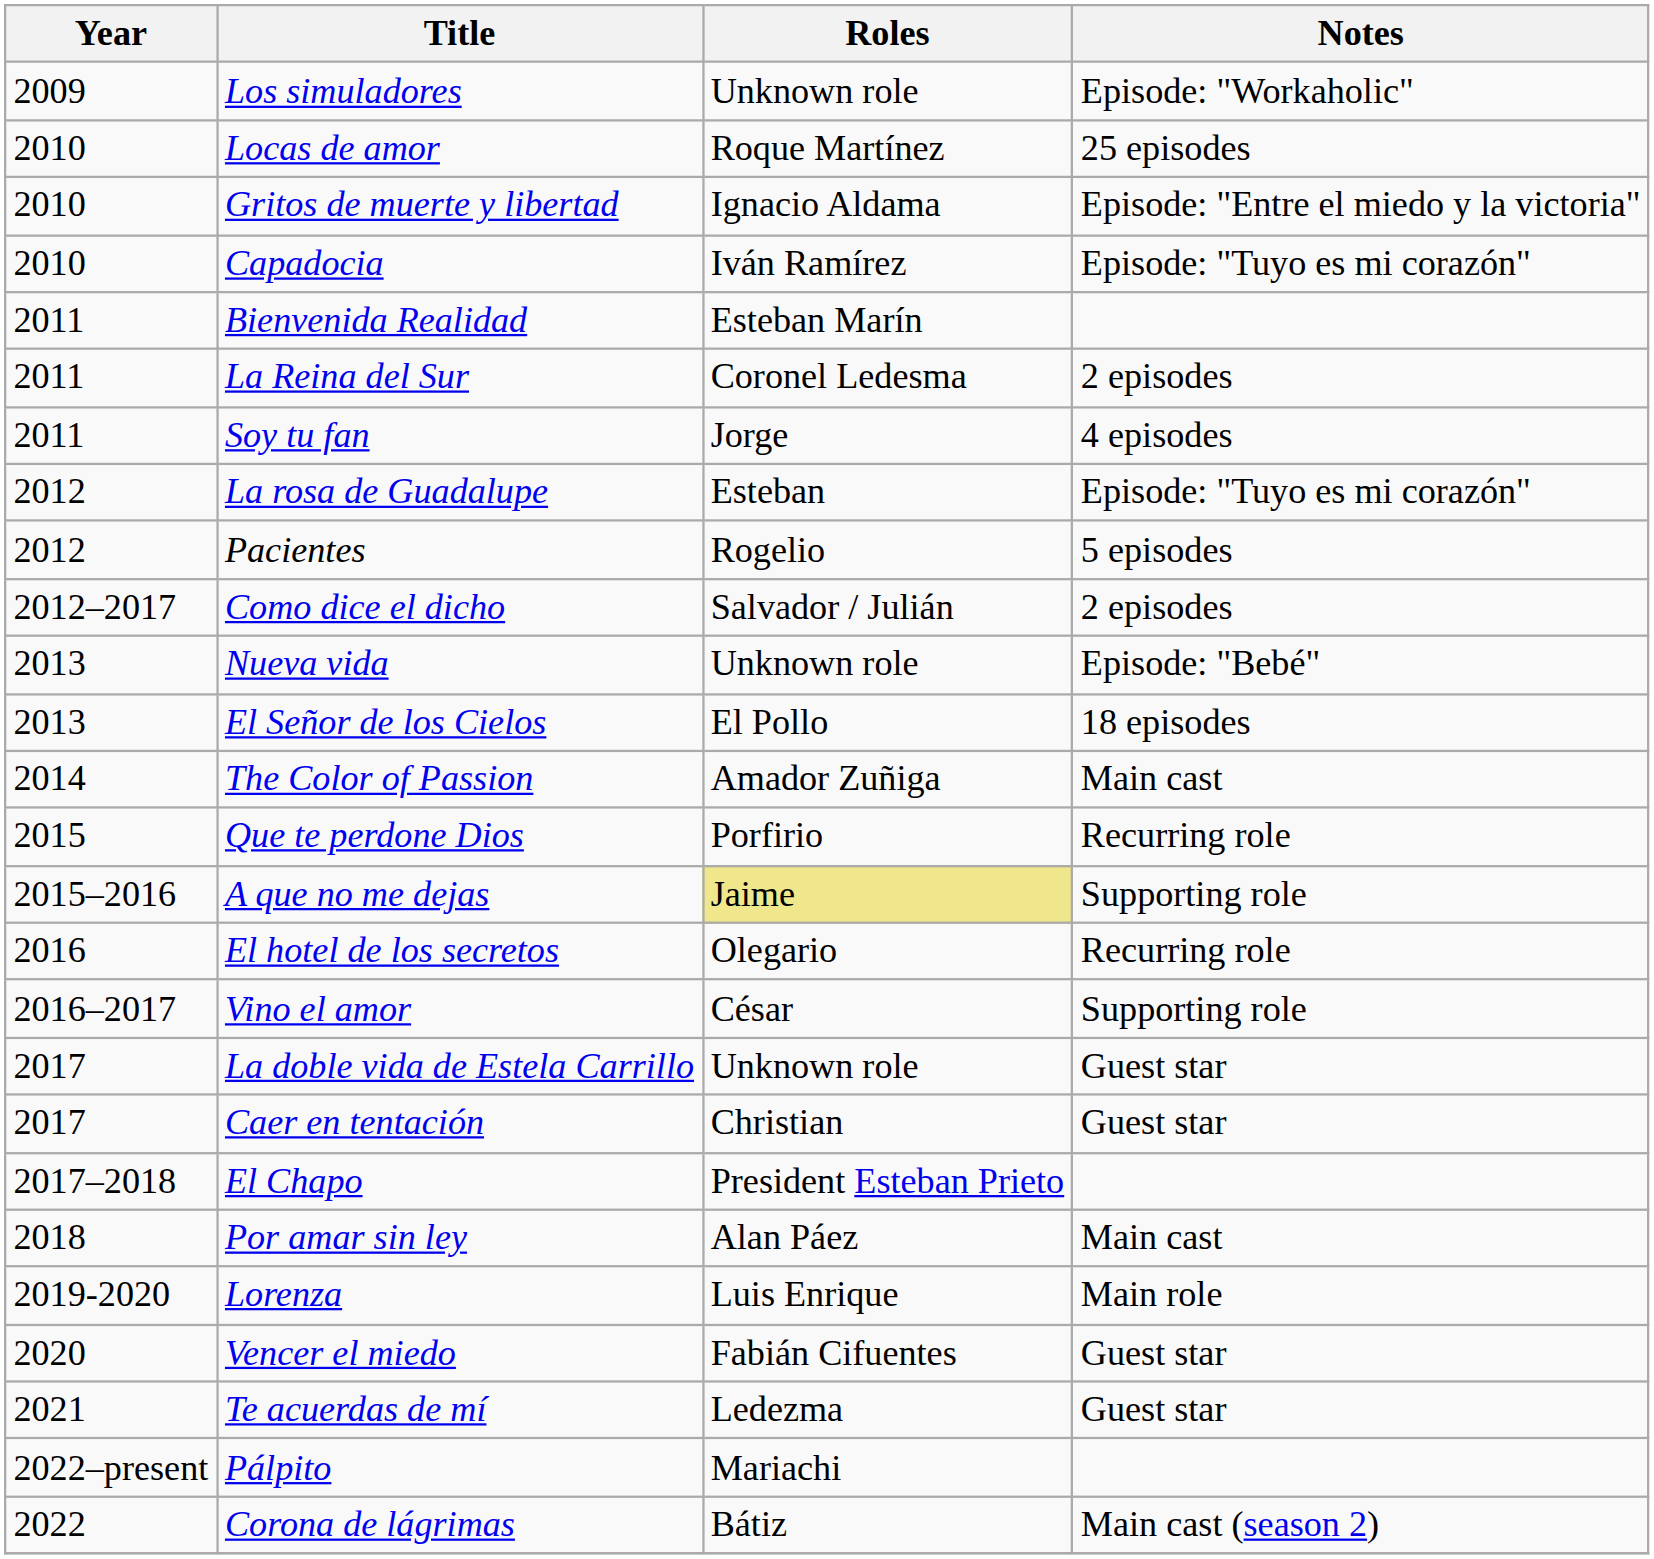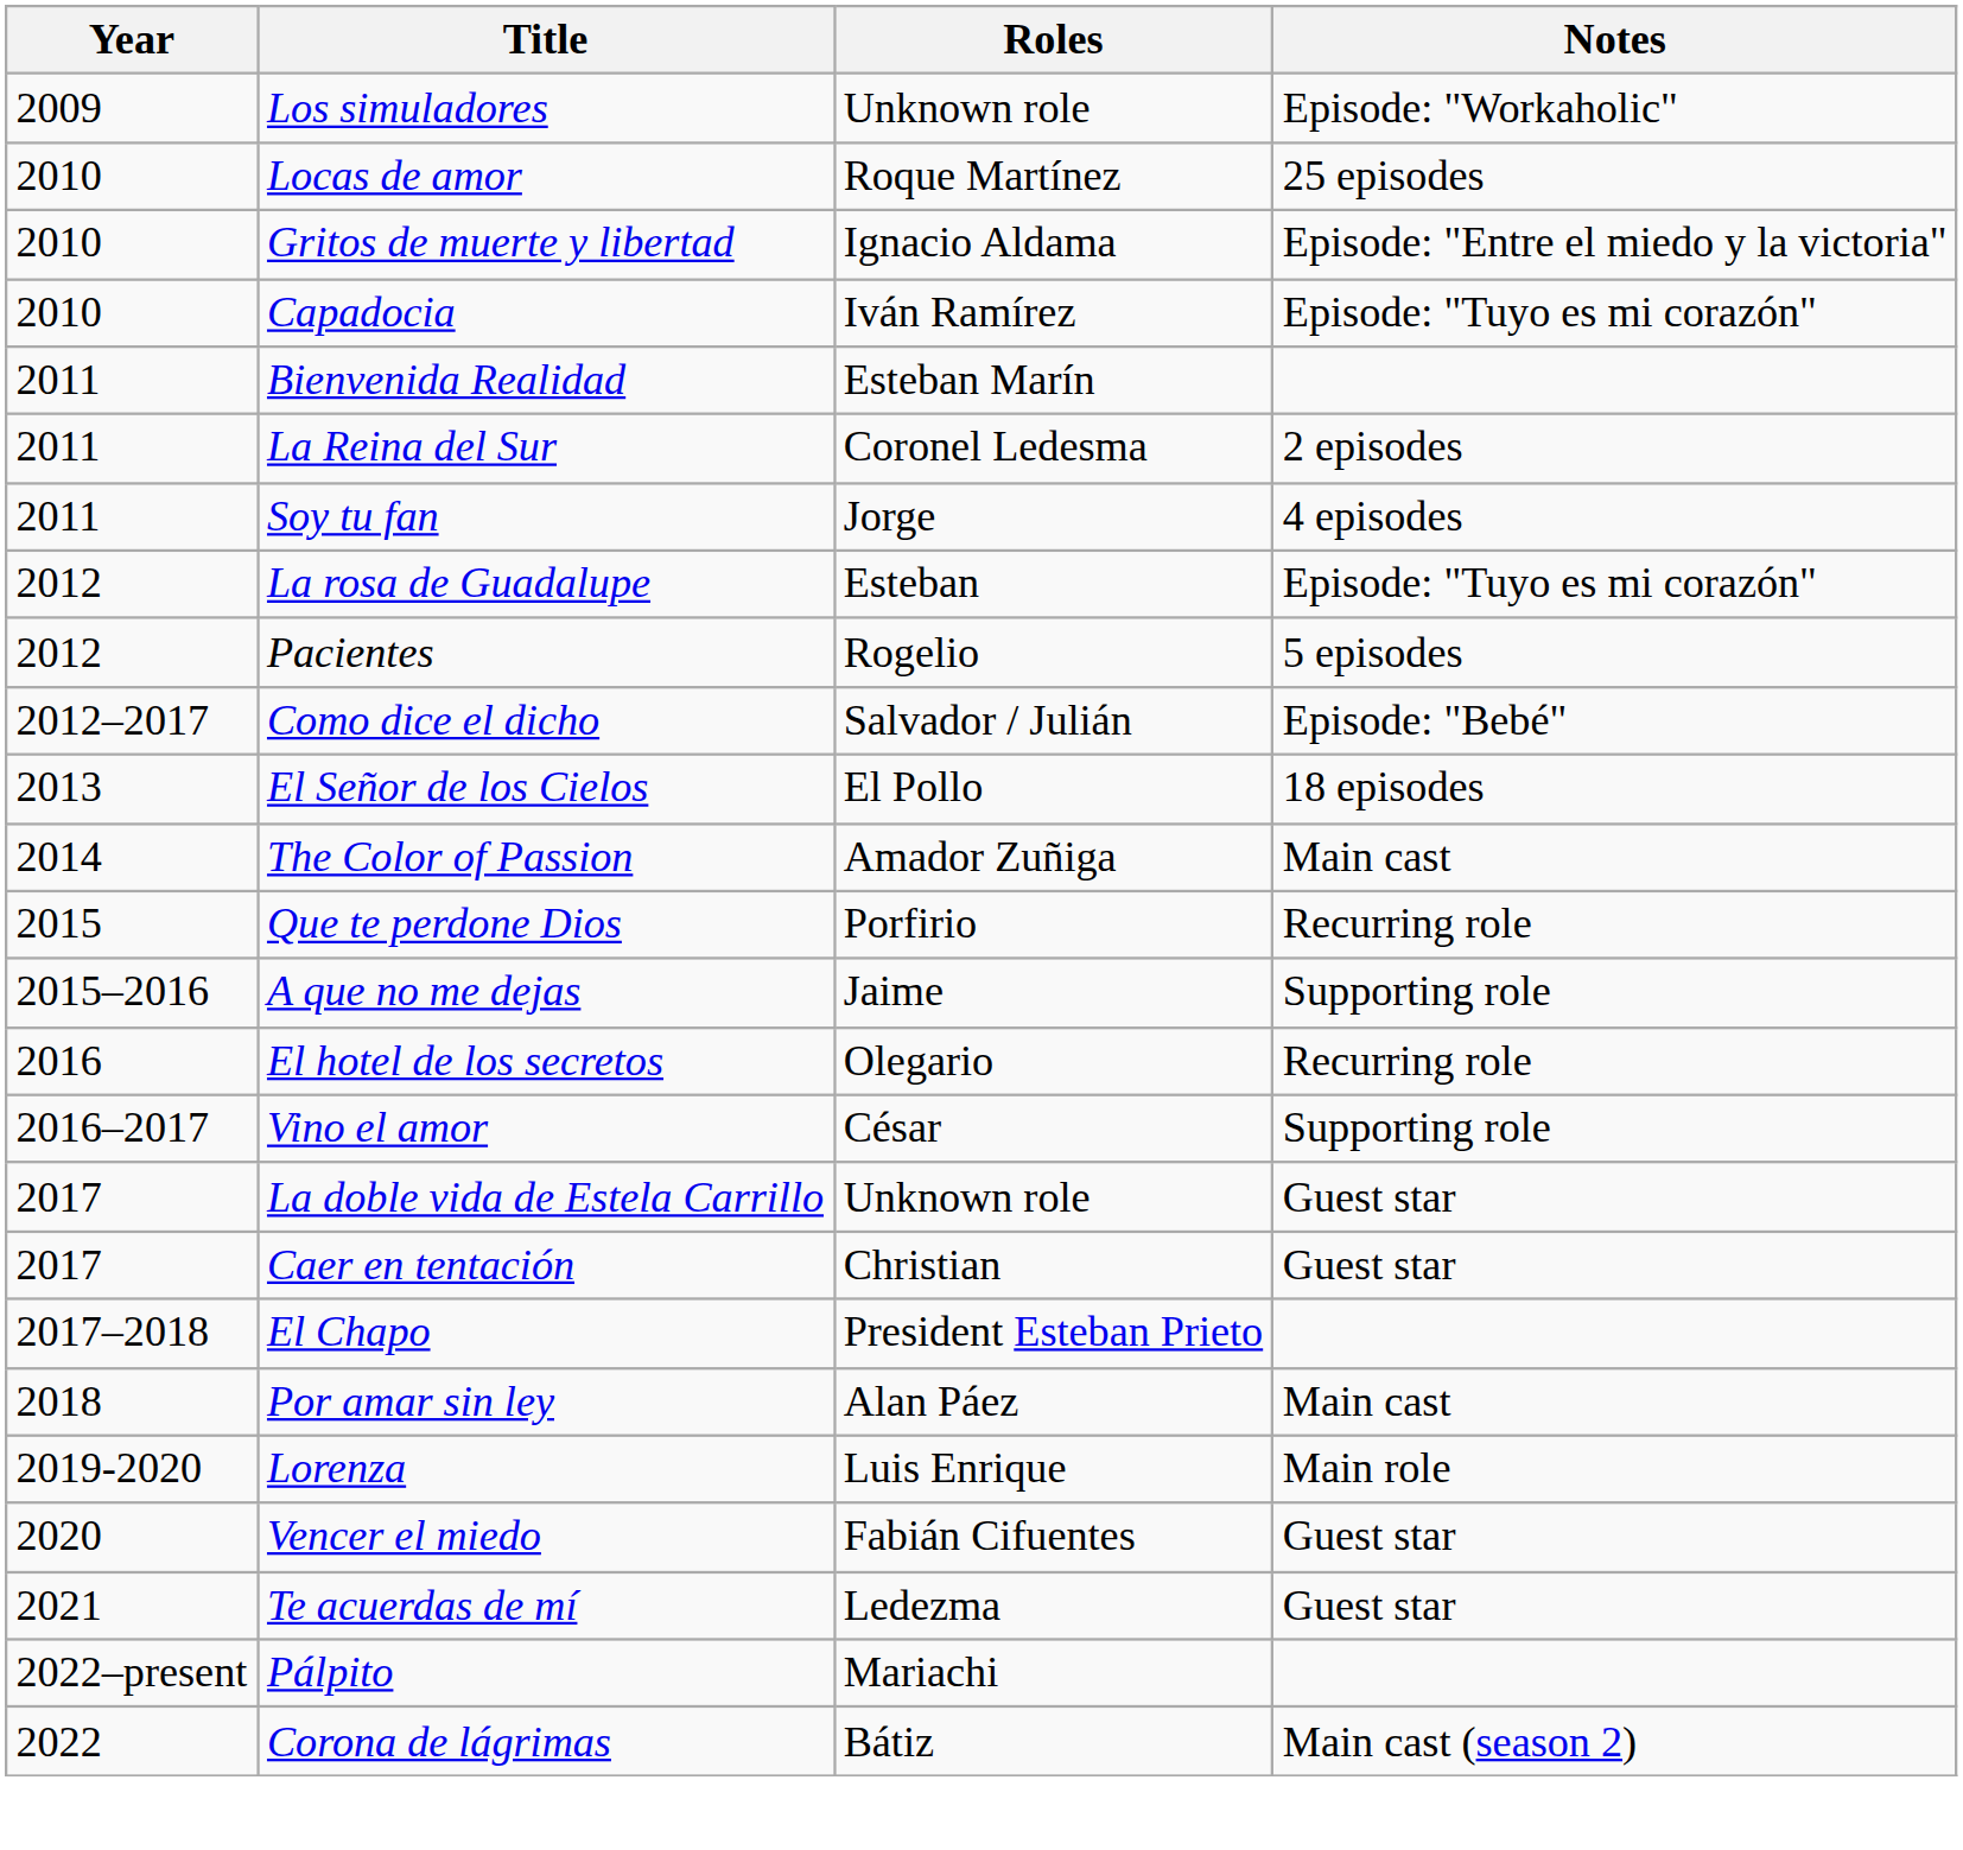 <table class="wikitable sortable">
 <tr>
 <th>Year</th>
 <th>Title</th>
 <th>Roles</th>
 <th>Notes</th>
 </tr>
 <tr>
 <td>2009</td>
 <td><em><a href='#'>Los simuladores</a></em></td>
 <td>Unknown role</td>
 <td>Episode: "Workaholic"</td>
 </tr>
 <tr>
 <td>2010</td>
 <td><em><a href='#'>Locas de amor</a></em></td>
 <td>Roque Martínez</td>
 <td>25 episodes</td>
 </tr>
 <tr>
 <td>2010</td>
 <td><em><a href='#'>Gritos de muerte y libertad</a></em></td>
 <td>Ignacio Aldama</td>
 <td>Episode: "Entre el miedo y la victoria"</td>
 </tr>
 <tr>
 <td>2010</td>
 <td><em><a href='#'>Capadocia</a></em></td>
 <td>Iván Ramírez</td>
 <td>Episode: "Tuyo es mi corazón"</td>
 </tr>
 <tr>
 <td>2011</td>
 <td><em><a href='#'>Bienvenida Realidad</a></em></td>
 <td>Esteban Marín</td>
 <td></td>
 </tr>
 <tr>
 <td>2011</td>
 <td><em><a href='#'>La Reina del Sur</a></em></td>
 <td>Coronel Ledesma</td>
 <td>2 episodes</td>
 </tr>
 <tr>
 <td>2011</td>
 <td><em><a href='#'>Soy tu fan</a></em></td>
 <td>Jorge</td>
 <td>4 episodes</td>
 </tr>
 <tr>
 <td>2012</td>
 <td><em><a href='#'>La rosa de Guadalupe</a></em></td>
 <td>Esteban</td>
 <td>Episode: "Tuyo es mi corazón"</td>
 </tr>
 <tr>
 <td>2012</td>
 <td><em>Pacientes</em></td>
 <td>Rogelio</td>
 <td>5 episodes</td>
 </tr>
 <tr>
 <td>2012–2017</td>
 <td><em><a href='#'>Como dice el dicho</a></em></td>
 <td>Salvador / Julián</td>
-<td>2 episodes</td>
-</tr>
-<tr>
-<td>2013</td>
-<td><em><a href='#'>Nueva vida</a></em></td>
-<td>Unknown role</td>
 <td>Episode: "Bebé"</td>
 </tr>
 <tr>
 <td>2013</td>
 <td><em><a href='#'>El Señor de los Cielos</a></em></td>
 <td>El Pollo</td>
 <td>18 episodes</td>
 </tr>
 <tr>
 <td>2014</td>
 <td><em><a href='#'>The Color of Passion</a></em></td>
 <td>Amador Zuñiga</td>
 <td>Main cast</td>
 </tr>
 <tr>
 <td>2015</td>
 <td><em><a href='#'>Que te perdone Dios</a></em></td>
 <td>Porfirio</td>
 <td>Recurring role</td>
 </tr>
 <tr>
 <td>2015–2016</td>
 <td><em><a href='#'>A que no me dejas</a></em></td>
-<td style="background: khaki;">Jaime</td>
+<td>Jaime</td>
 <td>Supporting role</td>
 </tr>
 <tr>
 <td>2016</td>
 <td><em><a href='#'>El hotel de los secretos</a></em></td>
 <td>Olegario</td>
 <td>Recurring role</td>
 </tr>
 <tr>
 <td>2016–2017</td>
 <td><em><a href='#'>Vino el amor</a></em></td>
 <td>César</td>
 <td>Supporting role</td>
 </tr>
 <tr>
 <td>2017</td>
 <td><em><a href='#'>La doble vida de Estela Carrillo</a></em></td>
 <td>Unknown role</td>
 <td>Guest star</td>
 </tr>
 <tr>
 <td>2017</td>
 <td><em><a href='#'>Caer en tentación</a></em></td>
 <td>Christian</td>
 <td>Guest star</td>
 </tr>
 <tr>
 <td>2017–2018</td>
 <td><em><a href='#'>El Chapo</a></em></td>
 <td>President <a href='#'>Esteban Prieto</a></td>
 <td></td>
 </tr>
 <tr>
 <td>2018</td>
 <td><em><a href='#'>Por amar sin ley</a></em></td>
 <td>Alan Páez</td>
 <td>Main cast</td>
 </tr>
 <tr>
 <td>2019-2020</td>
 <td><em><a href='#'>Lorenza</a></em></td>
 <td>Luis Enrique</td>
 <td>Main role</td>
 </tr>
 <tr>
 <td>2020</td>
 <td><em><a href='#'>Vencer el miedo</a></em></td>
 <td>Fabián Cifuentes</td>
 <td>Guest star</td>
 </tr>
 <tr>
 <td>2021</td>
 <td><em><a href='#'>Te acuerdas de mí</a></em></td>
 <td>Ledezma</td>
 <td>Guest star</td>
 </tr>
 <tr>
 <td>2022–present</td>
 <td><em><a href='#'>Pálpito</a></em></td>
 <td>Mariachi</td>
 <td></td>
 </tr>
 <tr>
 <td>2022</td>
 <td><em><a href='#'>Corona de lágrimas</a></em></td>
 <td>Bátiz</td>
 <td>Main cast (<a href='#'>season 2</a>)</td>
 </tr>
 <tr>
 </tr>
 </table>
